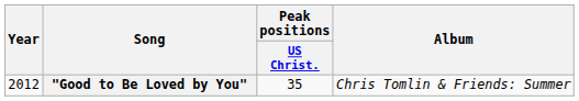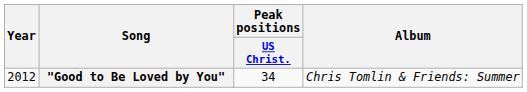 <table class="wikitable plainrowheaders" style="text-align:center;">
 <tr>
 <th rowspan="2">Year</th>
 <th rowspan="2" style="width:16em;">Song</th>
 <th colspan="1">Peak<br>positions</th>
 <th rowspan="2">Album</th>
 </tr>
 <tr>
 <th scope="col" style="width:3em; font-size:90%"><a href='#'>US<br>Christ.</a><br></th>
 </tr>
 <tr>
 <td>2012</td>
 <th scope="row">"Good to Be Loved by You"<br></th>
-<td>35</td>
+<td>34</td>
 <td><em>Chris Tomlin & Friends: Summer</em></td>
 </tr>
 </table>
